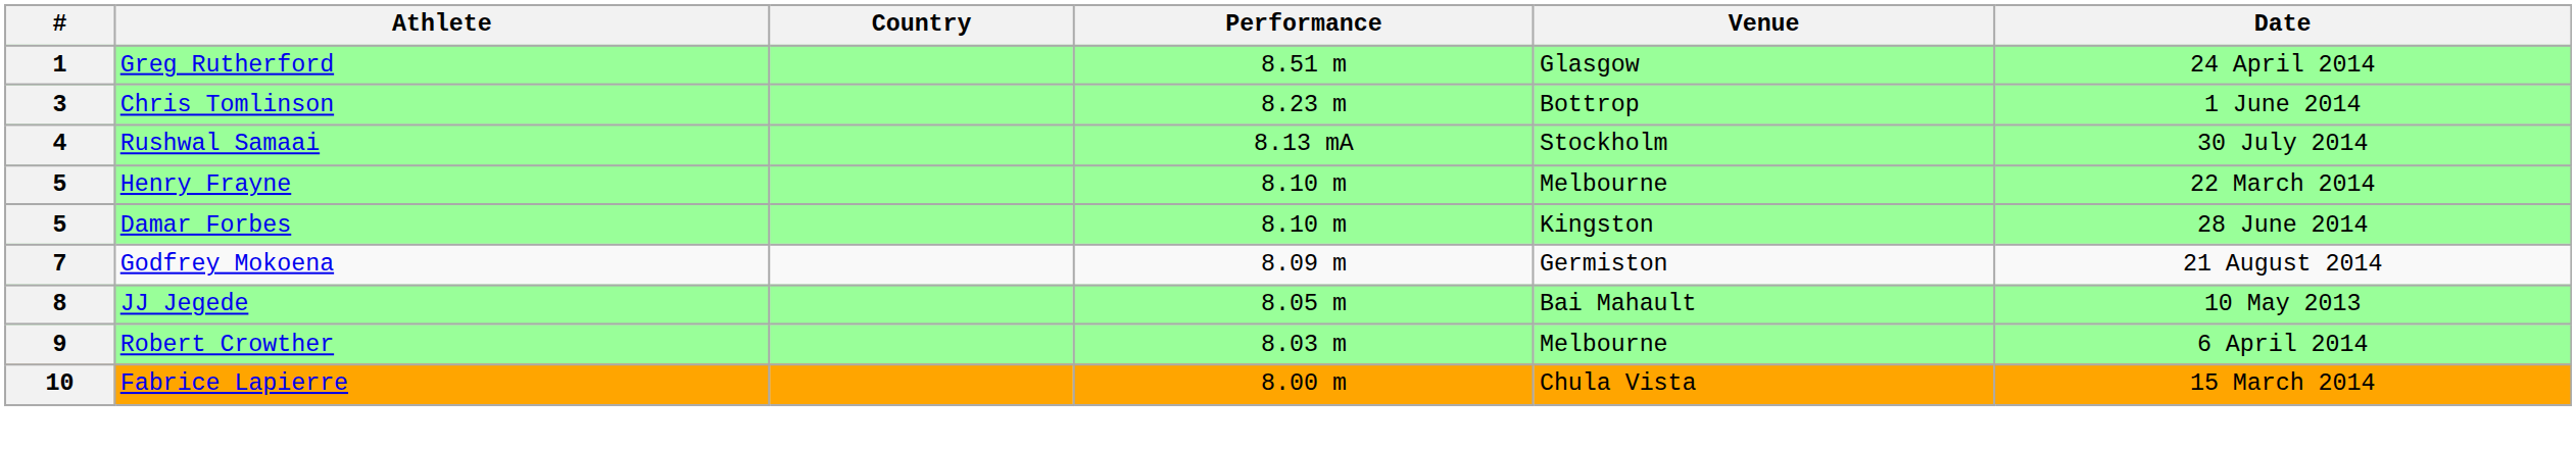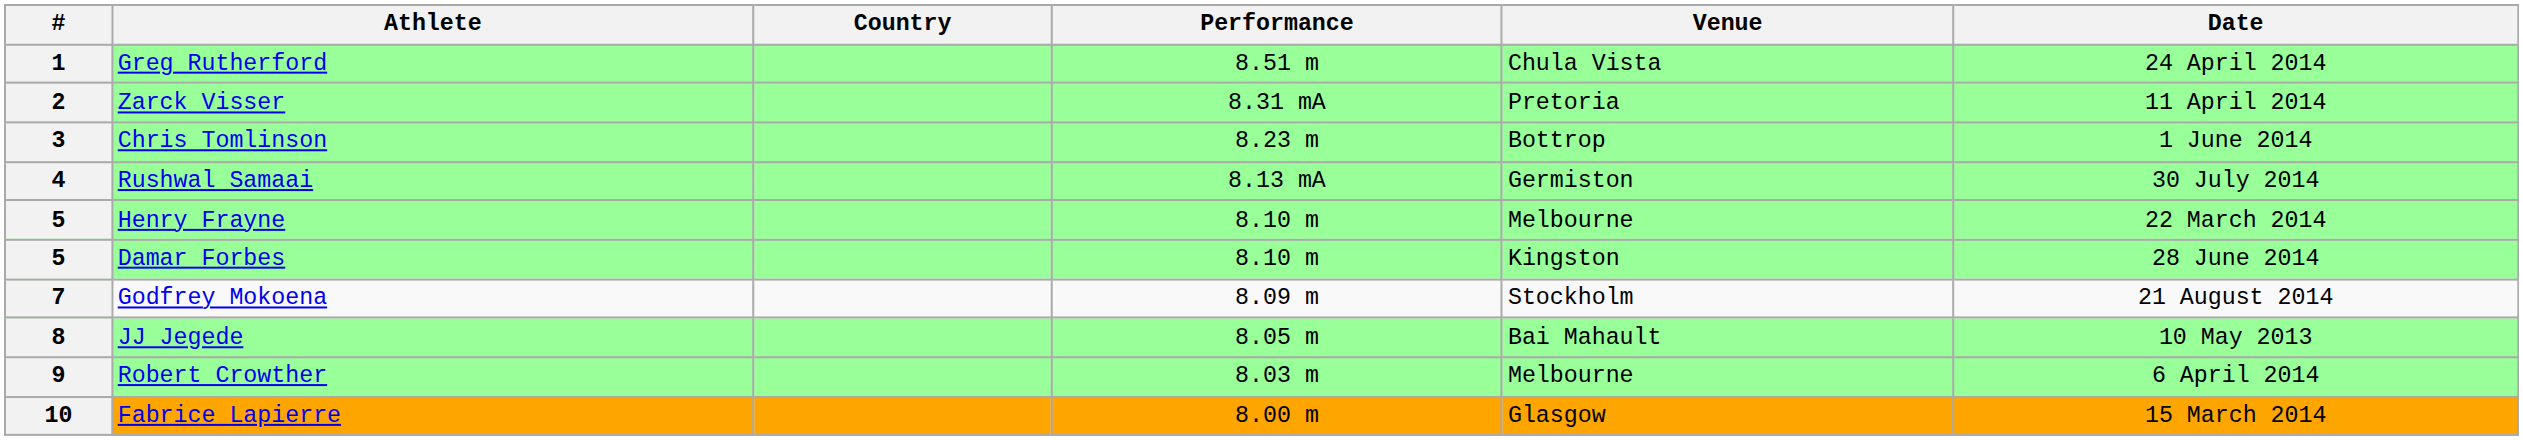 <table class="wikitable" width=100% style="font-size:90%; text-align:center;">
 <tr>
 <th>#</th>
 <th>Athlete</th>
 <th>Country</th>
 <th>Performance</th>
 <th>Venue</th>
 <th>Date</th>
 </tr>
 <tr bgcolor="99FF99">
 <th>1</th>
 <td align=left><a href='#'>Greg Rutherford</a></td>
 <td align=left></td>
 <td>8.51 m</td>
-<td align=left> Glasgow</td>
+<td align=left> Chula Vista</td>
 <td>24 April 2014</td>
+</tr>
+<tr bgcolor="99FF99">
+<th>2</th>
+<td align=left><a href='#'>Zarck Visser</a></td>
+<td align=left></td>
+<td>8.31 mA</td>
+<td align=left> Pretoria</td>
+<td>11 April 2014</td>
 </tr>
 <tr bgcolor="99FF99">
 <th>3</th>
 <td align=left><a href='#'>Chris Tomlinson</a></td>
 <td align=left></td>
 <td>8.23 m</td>
 <td align=left> Bottrop</td>
 <td>1 June 2014</td>
 </tr>
 <tr bgcolor="99FF99">
 <th>4</th>
 <td align=left><a href='#'>Rushwal Samaai</a></td>
 <td align=left></td>
 <td>8.13 mA</td>
-<td align=left> Stockholm</td>
+<td align=left> Germiston</td>
 <td>30 July 2014</td>
 </tr>
 <tr bgcolor="99FF99">
 <th>5</th>
 <td align=left><a href='#'>Henry Frayne</a></td>
 <td align=left></td>
 <td>8.10 m</td>
 <td align=left> Melbourne</td>
 <td>22 March 2014</td>
 </tr>
 <tr bgcolor="99FF99">
 <th>5</th>
 <td align=left><a href='#'>Damar Forbes</a></td>
 <td align=left></td>
 <td>8.10 m</td>
 <td align=left> Kingston</td>
 <td>28 June 2014</td>
 </tr>
 <tr>
 <th>7</th>
 <td align=left><a href='#'>Godfrey Mokoena</a></td>
 <td align=left></td>
 <td>8.09 m</td>
-<td align=left> Germiston</td>
+<td align=left> Stockholm</td>
 <td>21 August 2014</td>
 </tr>
 <tr bgcolor="99FF99">
 <th>8</th>
 <td align=left><a href='#'>JJ Jegede</a></td>
 <td align=left></td>
 <td>8.05 m</td>
 <td align=left> Bai Mahault</td>
 <td>10 May 2013</td>
 </tr>
 <tr bgcolor="99FF99">
 <th>9</th>
 <td align=left><a href='#'>Robert Crowther</a></td>
 <td align=left></td>
 <td>8.03 m</td>
 <td align=left> Melbourne</td>
 <td>6 April 2014</td>
 </tr>
 <tr bgcolor="orange">
 <th>10</th>
 <td align=left><a href='#'>Fabrice Lapierre</a></td>
 <td align=left></td>
 <td>8.00 m</td>
-<td align=left> Chula Vista</td>
+<td align=left> Glasgow</td>
 <td>15 March 2014</td>
 </tr>
 </table>
